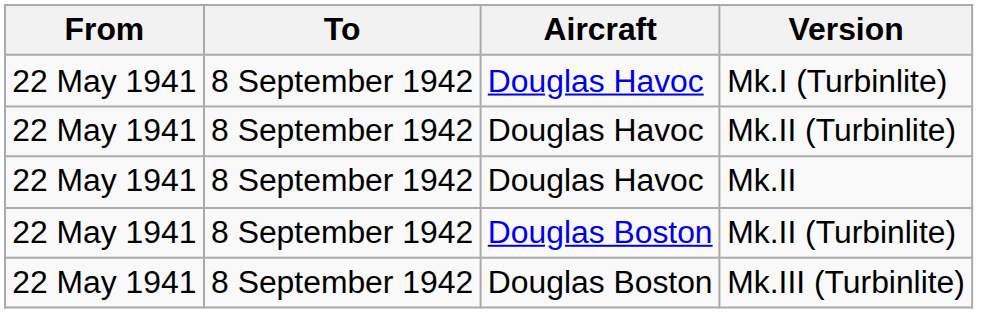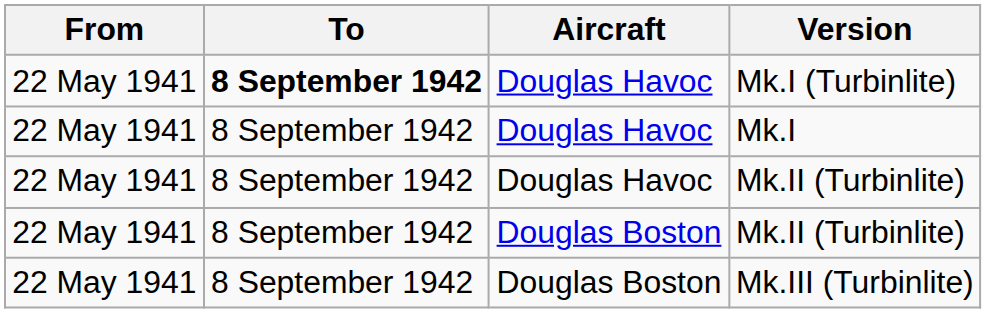 <table class="wikitable">
 <tr>
 <th>From</th>
 <th>To</th>
 <th>Aircraft</th>
 <th>Version</th>
 </tr>
 <tr>
 <td>22 May 1941</td>
-<td>8 September 1942</td>
+<td><strong>8 September 1942</strong></td>
 <td><a href='#'>Douglas Havoc</a></td>
 <td>Mk.I (Turbinlite)</td>
 </tr>
 <tr>
 <td>22 May 1941</td>
 <td>8 September 1942</td>
-<td>Douglas Havoc</td>
-<td>Mk.II (Turbinlite)</td>
+<td><a href='#'>Douglas Havoc</a></td>
+<td>Mk.I</td>
 </tr>
 <tr>
 <td>22 May 1941</td>
 <td>8 September 1942</td>
 <td>Douglas Havoc</td>
-<td>Mk.II</td>
+<td>Mk.II (Turbinlite)</td>
 </tr>
 <tr>
 <td>22 May 1941</td>
 <td>8 September 1942</td>
 <td><a href='#'>Douglas Boston</a></td>
 <td>Mk.II (Turbinlite)</td>
 </tr>
 <tr>
 <td>22 May 1941</td>
 <td>8 September 1942</td>
 <td>Douglas Boston</td>
 <td>Mk.III (Turbinlite)</td>
 </tr>
 </table>
